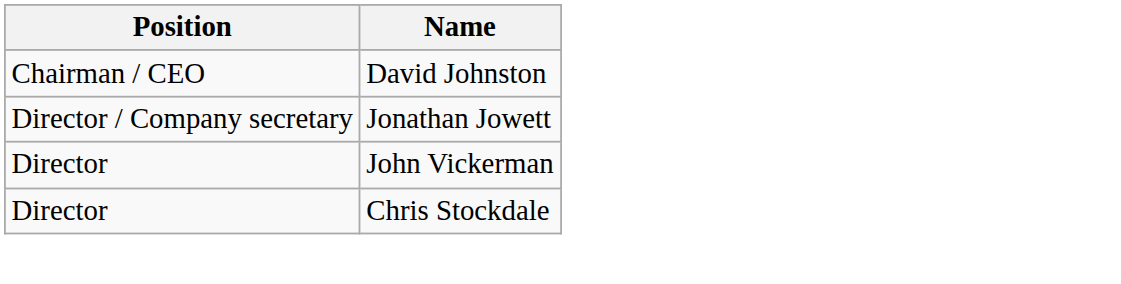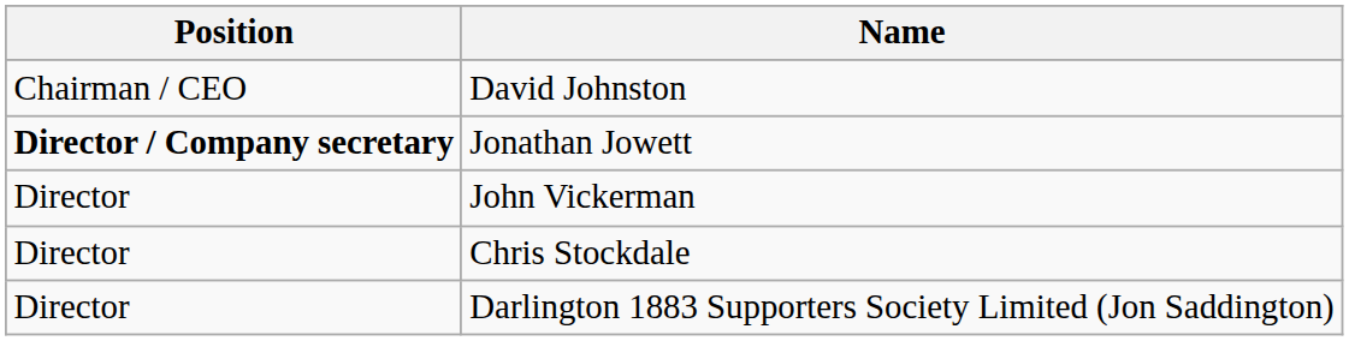 <table class="wikitable">
 <tr>
 <th>Position</th>
 <th>Name</th>
 </tr>
 <tr>
 <td>Chairman / CEO</td>
 <td>David Johnston</td>
 </tr>
 <tr>
-<td>Director / Company secretary</td>
+<td><strong>Director / Company secretary</strong></td>
 <td>Jonathan Jowett</td>
 </tr>
 <tr>
 <td>Director</td>
 <td>John Vickerman</td>
 </tr>
 <tr>
 <td>Director</td>
 <td>Chris Stockdale</td>
 </tr>
+<tr>
+<td>Director</td>
+<td>Darlington 1883 Supporters Society Limited (Jon Saddington)</td>
+</tr>
 </table>
